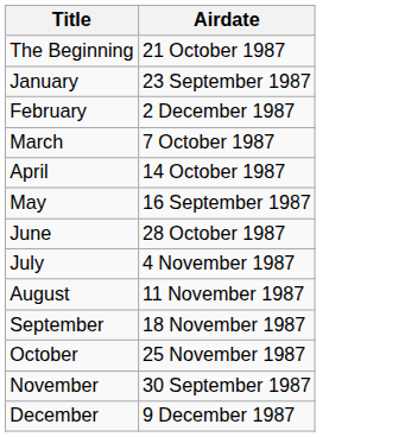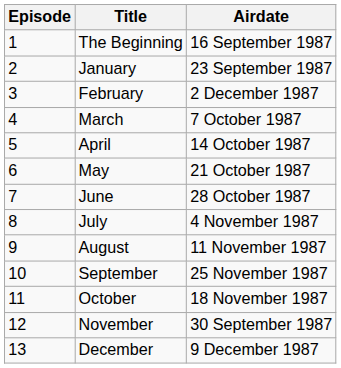 <table class="wikitable">
 <tr>
+<th>Episode</th>
 <th>Title</th>
 <th>Airdate</th>
 </tr>
 <tr>
+<td>1</td>
 <td>The Beginning</td>
-<td>21 October 1987</td>
+<td>16 September 1987</td>
 </tr>
 <tr>
+<td>2</td>
 <td>January</td>
 <td>23 September 1987</td>
 </tr>
 <tr>
+<td>3</td>
 <td>February</td>
 <td>2 December 1987</td>
 </tr>
 <tr>
+<td>4</td>
 <td>March</td>
 <td>7 October 1987</td>
 </tr>
 <tr>
+<td>5</td>
 <td>April</td>
 <td>14 October 1987</td>
 </tr>
 <tr>
+<td>6</td>
 <td>May</td>
-<td>16 September 1987</td>
+<td>21 October 1987</td>
 </tr>
 <tr>
+<td>7</td>
 <td>June</td>
 <td>28 October 1987</td>
 </tr>
 <tr>
+<td>8</td>
 <td>July</td>
 <td>4 November 1987</td>
 </tr>
 <tr>
+<td>9</td>
 <td>August</td>
 <td>11 November 1987</td>
 </tr>
 <tr>
+<td>10</td>
 <td>September</td>
+<td>25 November 1987</td>
+</tr>
+<tr>
+<td>11</td>
+<td>October</td>
 <td>18 November 1987</td>
 </tr>
 <tr>
-<td>October</td>
-<td>25 November 1987</td>
-</tr>
-<tr>
+<td>12</td>
 <td>November</td>
 <td>30 September 1987</td>
 </tr>
 <tr>
+<td>13</td>
 <td>December</td>
 <td>9 December 1987</td>
 </tr>
 </table>
